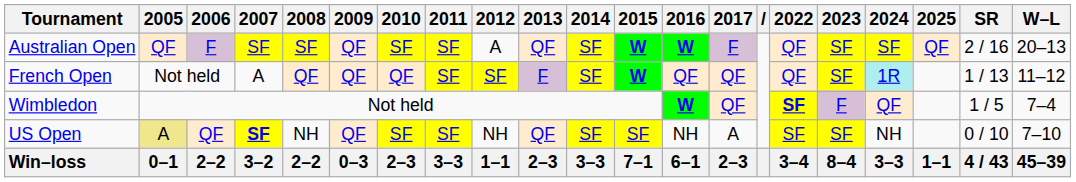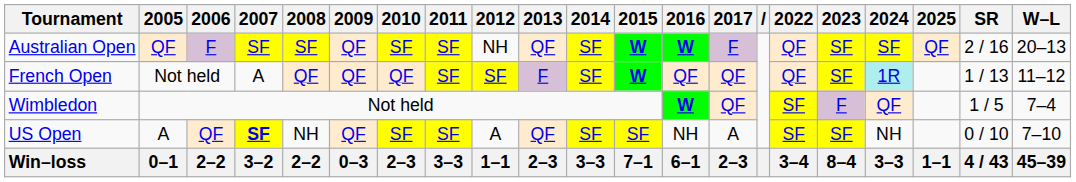 <table class="wikitable" style="text-align:center;font-size:97%">
 <tr>
 <th>Tournament</th>
 <th>2005</th>
 <th>2006</th>
 <th>2007</th>
 <th>2008</th>
 <th>2009</th>
 <th>2010</th>
 <th>2011</th>
 <th>2012</th>
 <th>2013</th>
 <th>2014</th>
 <th>2015</th>
 <th>2016</th>
 <th>2017</th>
 <th>/</th>
 <th>2022</th>
 <th>2023</th>
 <th>2024</th>
 <th>2025</th>
 <th>SR</th>
 <th>W–L</th>
 </tr>
 <tr>
 <td align="left"><a href='#'>Australian Open</a></td>
 <td style="background:#ffebcd"><a href='#'>QF</a></td>
 <td style="background:thistle;"><a href='#'>F</a></td>
 <td style="background:yellow"><a href='#'>SF</a></td>
 <td style="background:yellow"><a href='#'>SF</a></td>
 <td style="background:#ffebcd"><a href='#'>QF</a></td>
 <td style="background:yellow"><a href='#'>SF</a></td>
 <td style="background:yellow"><a href='#'>SF</a></td>
-<td>A</td>
+<td>NH</td>
 <td style="background:#ffebcd"><a href='#'>QF</a></td>
 <td style="background:yellow"><a href='#'>SF</a></td>
 <td style="background:lime"><strong><a href='#'>W</a></strong></td>
 <td style="background:lime"><a href='#'><strong>W</strong></a></td>
 <td style="background:thistle"><a href='#'>F</a></td>
 <td rowspan=4></td>
 <td style="background:#ffebcd"><a href='#'>QF</a></td>
 <td style="background:yellow"><a href='#'>SF</a></td>
 <td style="background:yellow"><a href='#'>SF</a></td>
 <td style="background:#ffebcd"><a href='#'>QF</a></td>
 <td>2 / 16</td>
 <td>20–13</td>
 </tr>
 <tr>
 <td align="left"><a href='#'>French Open</a></td>
 <td colspan="2">Not held</td>
 <td>A</td>
 <td style="background:#ffebcd"><a href='#'>QF</a></td>
 <td style="background:#ffebcd"><a href='#'>QF</a></td>
 <td style="background:#ffebcd"><a href='#'>QF</a></td>
 <td style="background:yellow"><a href='#'>SF</a></td>
 <td style="background:yellow"><a href='#'>SF</a></td>
 <td style="background:thistle"><a href='#'>F</a></td>
 <td style="background:yellow"><a href='#'>SF</a></td>
 <td style="background:lime"><strong><a href='#'>W</a></strong></td>
 <td style="background:#ffebcd"><a href='#'>QF</a></td>
 <td style="background:#ffebcd"><a href='#'>QF</a></td>
 <td style="background:#ffebcd"><a href='#'>QF</a></td>
 <td style="background:yellow"><a href='#'>SF</a></td>
 <td style="background:#afeeee;"><a href='#'>1R</a></td>
 <td></td>
 <td>1 / 13</td>
 <td>11–12</td>
 </tr>
 <tr>
 <td align="left"><a href='#'>Wimbledon</a></td>
 <td colspan="11">Not held</td>
 <td style="background:lime"><strong><a href='#'>W</a></strong></td>
 <td style="background:#ffebcd"><a href='#'>QF</a></td>
-<td style="background:yellow"><strong><a href='#'>SF</a></strong></td>
+<td style="background:yellow"><a href='#'>SF</a></td>
 <td style="background:thistle"><a href='#'>F</a></td>
 <td style="background:#ffebcd"><a href='#'>QF</a></td>
 <td></td>
 <td>1 / 5</td>
 <td>7–4</td>
 </tr>
 <tr>
 <td align="left"><a href='#'>US Open</a></td>
-<td style="background: khaki;">A</td>
+<td>A</td>
 <td style="background:#ffebcd"><a href='#'>QF</a></td>
 <td style="background:yellow"><strong><a href='#'>SF</a></strong></td>
 <td>NH</td>
 <td style="background:#ffebcd"><a href='#'>QF</a></td>
 <td style="background:yellow"><a href='#'>SF</a></td>
 <td style="background:yellow"><a href='#'>SF</a></td>
-<td>NH</td>
+<td>A</td>
 <td style="background:#ffebcd"><a href='#'>QF</a></td>
 <td style="background:yellow"><a href='#'>SF</a></td>
 <td style="background:yellow"><a href='#'>SF</a></td>
 <td>NH</td>
 <td>A</td>
 <td style="background:yellow"><a href='#'>SF</a></td>
 <td style="background:yellow"><a href='#'>SF</a></td>
 <td>NH</td>
 <td></td>
 <td>0 / 10</td>
 <td>7–10</td>
 </tr>
 <tr>
 <th style="text-align:left">Win–loss</th>
 <th>0–1</th>
 <th>2–2</th>
 <th>3–2</th>
 <th>2–2</th>
 <th>0–3</th>
 <th>2–3</th>
 <th>3–3</th>
 <th>1–1</th>
 <th>2–3</th>
 <th>3–3</th>
 <th>7–1</th>
 <th>6–1</th>
 <th>2–3</th>
 <th></th>
 <th>3–4</th>
 <th>8–4</th>
 <th>3–3</th>
 <th>1–1</th>
 <th>4 / 43</th>
 <th>45–39</th>
 </tr>
 </table>
